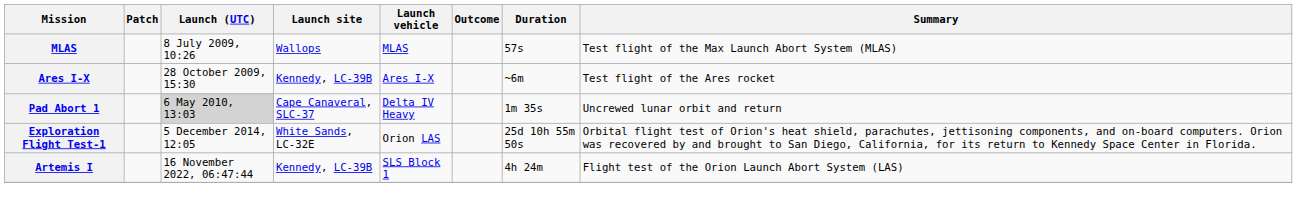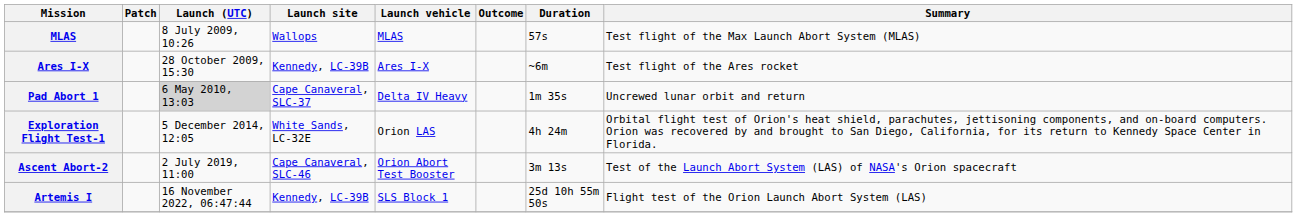 <table class="wikitable sortable">
 <tr>
 <th>Mission</th>
 <th>Patch</th>
 <th>Launch (<a href='#'>UTC</a>)</th>
 <th>Launch site</th>
 <th>Launch vehicle</th>
 <th>Outcome</th>
 <th>Duration</th>
 <th>Summary</th>
 </tr>
 <tr>
 <th><a href='#'>MLAS</a></th>
 <td></td>
 <td>8 July 2009, 10:26</td>
 <td><a href='#'>Wallops</a></td>
 <td><a href='#'>MLAS</a></td>
 <td></td>
 <td>57s</td>
 <td>Test flight of the Max Launch Abort System (MLAS)</td>
 </tr>
 <tr>
 <th><a href='#'>Ares I-X</a></th>
 <td></td>
 <td>28 October 2009, 15:30</td>
 <td><a href='#'>Kennedy</a>, <a href='#'>LC-39B</a></td>
 <td><a href='#'>Ares I-X</a></td>
 <td></td>
 <td>~6m</td>
 <td>Test flight of the Ares rocket</td>
 </tr>
 <tr>
 <th><a href='#'>Pad Abort 1</a></th>
 <td></td>
 <td style="background: lightgrey;">6 May 2010, 13:03</td>
 <td><a href='#'>Cape Canaveral</a>, <a href='#'>SLC-37</a></td>
 <td><a href='#'>Delta IV Heavy</a></td>
 <td></td>
 <td>1m 35s</td>
 <td>Uncrewed lunar orbit and return</td>
 </tr>
 <tr>
 <th><a href='#'>Exploration Flight Test-1</a></th>
 <td></td>
 <td>5 December 2014, 12:05</td>
 <td><a href='#'>White Sands</a>, LC-32E</td>
 <td>Orion <a href='#'>LAS</a></td>
 <td></td>
-<td>25d 10h 55m 50s</td>
+<td>4h 24m</td>
 <td>Orbital flight test of Orion's heat shield, parachutes, jettisoning components, and on-board computers. Orion was recovered by  and brought to San Diego, California, for its return to Kennedy Space Center in Florida.</td>
+</tr>
+<tr>
+<th><a href='#'>Ascent Abort-2</a></th>
+<td></td>
+<td>2 July 2019, 11:00</td>
+<td><a href='#'>Cape Canaveral</a>, <a href='#'>SLC-46</a></td>
+<td><a href='#'>Orion Abort Test Booster</a></td>
+<td></td>
+<td>3m 13s</td>
+<td>Test of the <a href='#'>Launch Abort System</a> (LAS) of <a href='#'>NASA</a>'s Orion spacecraft</td>
 </tr>
 <tr>
 <th><a href='#'>Artemis I</a></th>
 <td></td>
 <td>16 November 2022, 06:47:44</td>
 <td><a href='#'>Kennedy</a>, <a href='#'>LC-39B</a></td>
 <td><a href='#'>SLS Block 1</a></td>
 <td></td>
-<td>4h 24m</td>
+<td>25d 10h 55m 50s</td>
 <td>Flight test of the Orion Launch Abort System (LAS)</td>
 </tr>
 <tr>
 </tr>
 </table>
